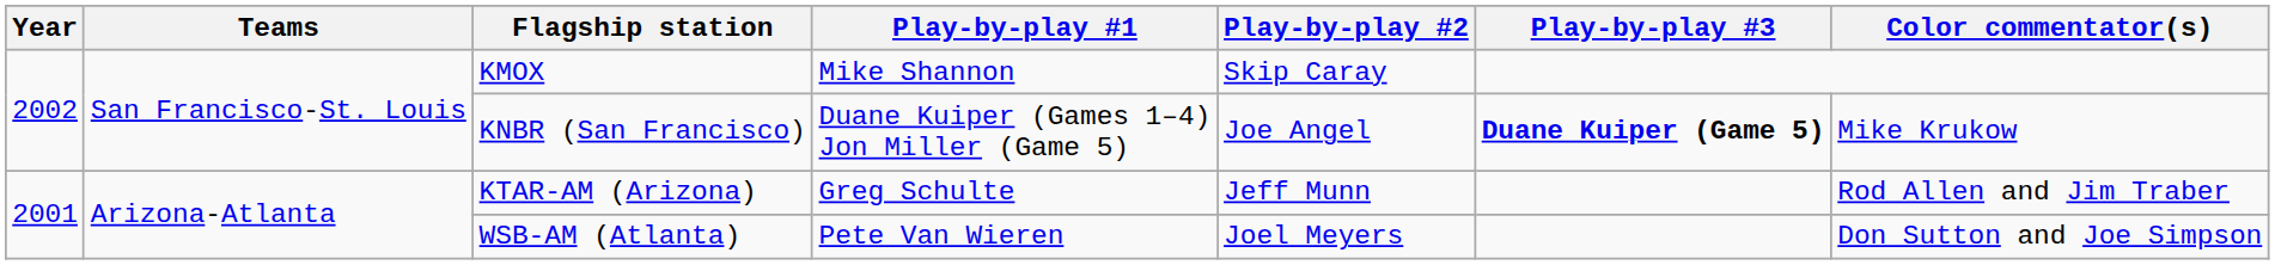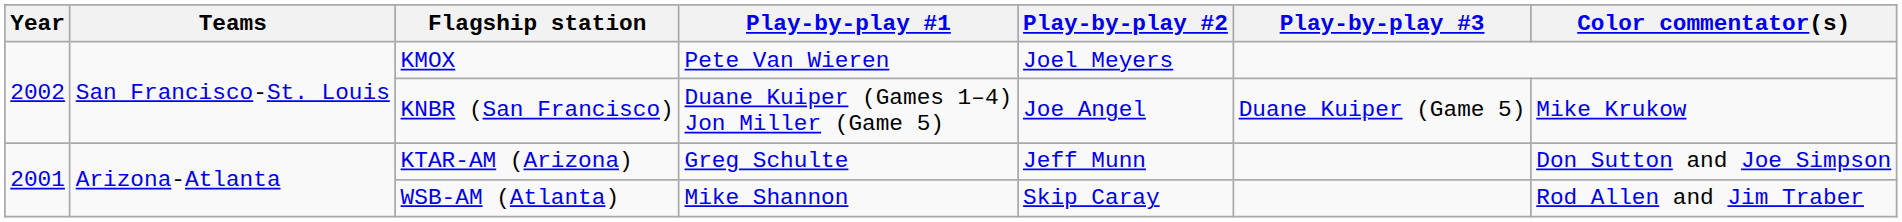 <table class="wikitable">
 <tr>
 <th>Year</th>
 <th>Teams</th>
 <th>Flagship station</th>
 <th><a href='#'>Play-by-play #1</a></th>
 <th><a href='#'>Play-by-play #2</a></th>
 <th><a href='#'>Play-by-play #3</a></th>
 <th><a href='#'>Color commentator</a>(s)</th>
 </tr>
 <tr>
 <td rowspan="2"><a href='#'>2002</a></td>
 <td rowspan="2"><a href='#'>San Francisco</a>-<a href='#'>St. Louis</a></td>
 <td><a href='#'>KMOX</a></td>
-<td><a href='#'>Mike Shannon</a></td>
-<td><a href='#'>Skip Caray</a></td>
+<td><a href='#'>Pete Van Wieren</a></td>
+<td><a href='#'>Joel Meyers</a></td>
 </tr>
 <tr>
 <td><a href='#'>KNBR</a> (<a href='#'>San Francisco</a>)</td>
 <td><a href='#'>Duane Kuiper</a> (Games 1–4)<br><a href='#'>Jon Miller</a> (Game 5)</td>
 <td><a href='#'>Joe Angel</a></td>
-<td><strong><a href='#'>Duane Kuiper</a> (Game 5)</strong></td>
+<td><a href='#'>Duane Kuiper</a> (Game 5)</td>
 <td><a href='#'>Mike Krukow</a></td>
 </tr>
 <tr>
 <td rowspan="2"><a href='#'>2001</a></td>
 <td rowspan="2"><a href='#'>Arizona</a>-<a href='#'>Atlanta</a></td>
 <td><a href='#'>KTAR-AM</a> (<a href='#'>Arizona</a>)</td>
 <td><a href='#'>Greg Schulte</a></td>
 <td><a href='#'>Jeff Munn</a></td>
 <td></td>
-<td><a href='#'>Rod Allen</a> and <a href='#'>Jim Traber</a></td>
+<td><a href='#'>Don Sutton</a> and <a href='#'>Joe Simpson</a></td>
 </tr>
 <tr>
 <td><a href='#'>WSB-AM</a> (<a href='#'>Atlanta</a>)</td>
-<td><a href='#'>Pete Van Wieren</a></td>
-<td><a href='#'>Joel Meyers</a></td>
+<td><a href='#'>Mike Shannon</a></td>
+<td><a href='#'>Skip Caray</a></td>
 <td></td>
-<td><a href='#'>Don Sutton</a> and <a href='#'>Joe Simpson</a></td>
+<td><a href='#'>Rod Allen</a> and <a href='#'>Jim Traber</a></td>
 </tr>
 </table>
